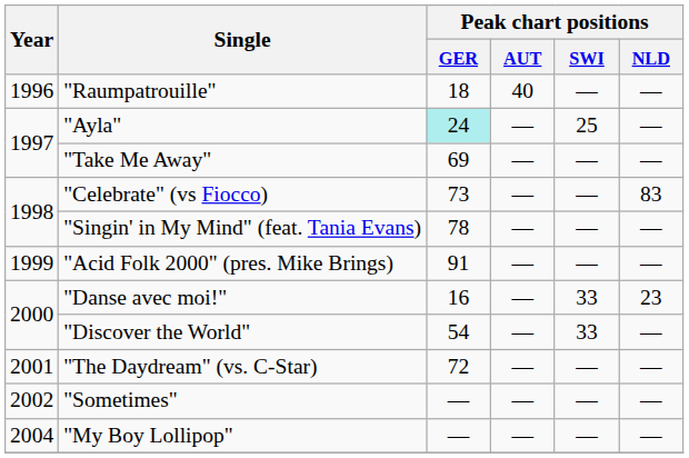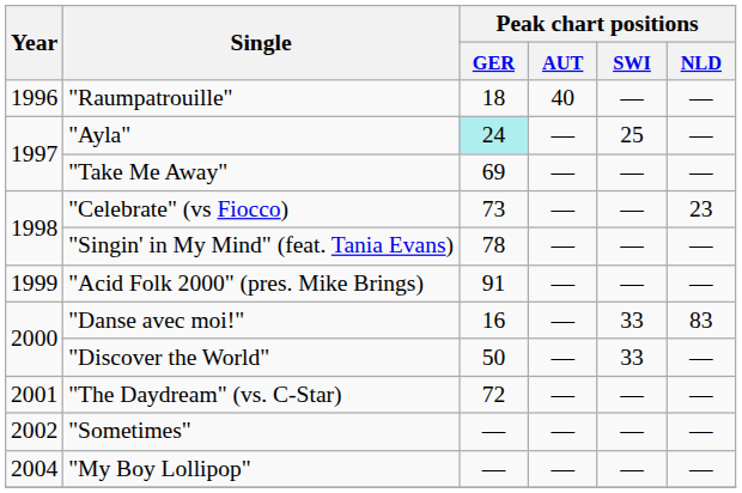 <table class="wikitable">
 <tr>
 <th rowspan="2">Year</th>
 <th rowspan="2">Single</th>
 <th colspan="4">Peak chart positions</th>
 </tr>
 <tr>
 <th width="40"><small><a href='#'>GER</a><br></small></th>
 <th width="40"><small><a href='#'>AUT</a><br></small></th>
 <th width="40"><small><a href='#'>SWI</a><br></small></th>
 <th width="40"><small><a href='#'>NLD</a><br></small></th>
 </tr>
 <tr>
 <td>1996</td>
 <td>"Raumpatrouille"</td>
 <td align="center">18</td>
 <td align="center">40</td>
 <td align="center">—</td>
 <td align="center">—</td>
 </tr>
 <tr>
 <td rowspan="2">1997</td>
 <td>"Ayla"</td>
 <td align="center" style="background: paleturquoise;">24</td>
 <td align="center">—</td>
 <td align="center">25</td>
 <td align="center">—</td>
 </tr>
 <tr>
 <td>"Take Me Away"</td>
 <td align="center">69</td>
 <td align="center">—</td>
 <td align="center">—</td>
 <td align="center">—</td>
 </tr>
 <tr>
 <td rowspan="2">1998</td>
 <td>"Celebrate" (vs <a href='#'>Fiocco</a>)</td>
 <td align="center">73</td>
 <td align="center">—</td>
 <td align="center">—</td>
-<td align="center">83</td>
+<td align="center">23</td>
 </tr>
 <tr>
 <td>"Singin' in My Mind" (feat. <a href='#'>Tania Evans</a>)</td>
 <td align="center">78</td>
 <td align="center">—</td>
 <td align="center">—</td>
 <td align="center">—</td>
 </tr>
 <tr>
 <td>1999</td>
 <td>"Acid Folk 2000" (pres. Mike Brings)</td>
 <td align="center">91</td>
 <td align="center">—</td>
 <td align="center">—</td>
 <td align="center">—</td>
 </tr>
 <tr>
 <td rowspan="2">2000</td>
 <td>"Danse avec moi!"</td>
 <td align="center">16</td>
 <td align="center">—</td>
 <td align="center">33</td>
-<td align="center">23</td>
+<td align="center">83</td>
 </tr>
 <tr>
 <td>"Discover the World"</td>
-<td align="center">54</td>
+<td align="center">50</td>
 <td align="center">—</td>
 <td align="center">33</td>
 <td align="center">—</td>
 </tr>
 <tr>
 <td>2001</td>
 <td>"The Daydream" (vs. C-Star)</td>
 <td align="center">72</td>
 <td align="center">—</td>
 <td align="center">—</td>
 <td align="center">—</td>
 </tr>
 <tr>
 <td>2002</td>
 <td>"Sometimes"</td>
 <td align="center">—</td>
 <td align="center">—</td>
 <td align="center">—</td>
 <td align="center">—</td>
 </tr>
 <tr>
 <td>2004</td>
 <td>"My Boy Lollipop"</td>
 <td align="center">—</td>
 <td align="center">—</td>
 <td align="center">—</td>
 <td align="center">—</td>
 </tr>
 <tr>
 </tr>
 </table>
